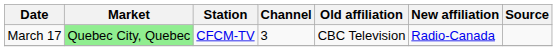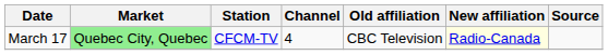 <table class="wikitable">
 <tr>
 <th>Date</th>
 <th>Market</th>
 <th>Station</th>
 <th>Channel</th>
 <th>Old affiliation</th>
 <th>New affiliation</th>
 <th>Source</th>
 </tr>
 <tr>
 <td>March 17</td>
 <td style="background: lightgreen;">Quebec City, Quebec</td>
 <td><a href='#'>CFCM-TV</a></td>
-<td>3</td>
+<td>4</td>
 <td>CBC Television</td>
-<td><a href='#'>Radio-Canada</a></td>
+<td style="background: lightyellow;"><a href='#'>Radio-Canada</a></td>
 <td></td>
 </tr>
 <tr>
 </tr>
 </table>
